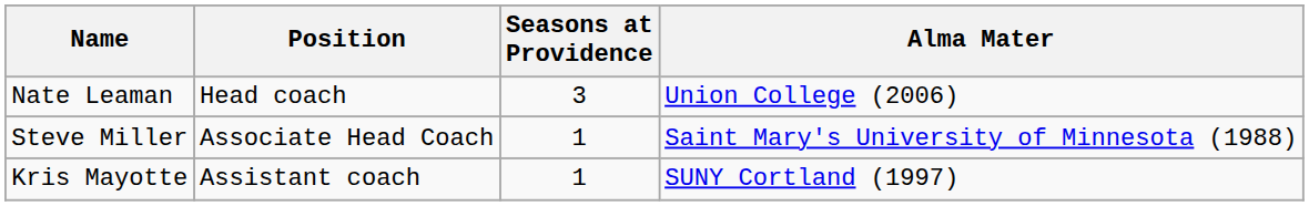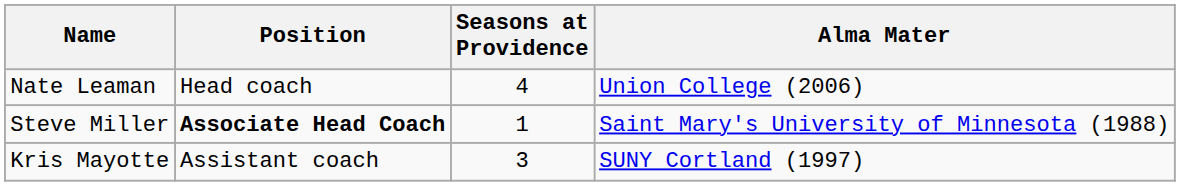 <table class="wikitable" border="1" style="font-size:90%;">
 <tr>
 <th>Name</th>
 <th>Position</th>
 <th>Seasons at<br>Providence</th>
 <th>Alma Mater</th>
 </tr>
 <tr>
 <td>Nate Leaman</td>
 <td>Head coach</td>
-<td align=center>3</td>
+<td align=center>4</td>
 <td><a href='#'>Union College</a> (2006)</td>
 </tr>
 <tr>
 <td>Steve Miller</td>
-<td>Associate Head Coach</td>
+<td><strong>Associate Head Coach</strong></td>
 <td align=center>1</td>
 <td><a href='#'>Saint Mary's University of Minnesota</a> (1988)</td>
 </tr>
 <tr>
 <td>Kris Mayotte</td>
 <td>Assistant coach</td>
-<td align=center>1</td>
+<td align=center>3</td>
 <td><a href='#'>SUNY Cortland</a> (1997)</td>
 </tr>
 </table>
